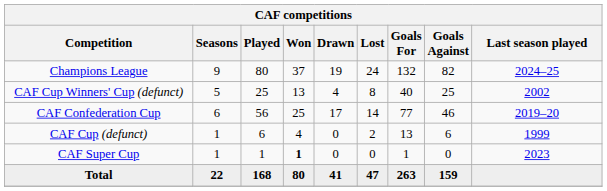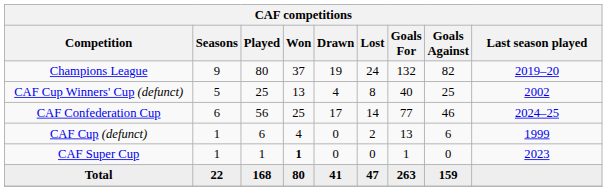 <table class="wikitable" style="font-size:95%; text-align: center;">
 <tr>
 <th colspan="9">CAF competitions</th>
 </tr>
 <tr>
 <th width="220">Competition</th>
 <th width="30">Seasons</th>
 <th width="30">Played</th>
 <th width="30">Won</th>
 <th width="30">Drawn</th>
 <th width="30">Lost</th>
 <th width="30">Goals For</th>
 <th width="30">Goals Against</th>
 <th width="150">Last season played</th>
 </tr>
 <tr>
 <td><a href='#'>Champions League</a></td>
 <td>9</td>
 <td>80</td>
 <td>37</td>
 <td>19</td>
 <td>24</td>
 <td>132</td>
 <td>82</td>
-<td><a href='#'>2024–25</a></td>
+<td><a href='#'>2019–20</a></td>
 </tr>
 <tr>
 <td><a href='#'>CAF Cup Winners' Cup</a> <em>(defunct)</em></td>
 <td>5</td>
 <td>25</td>
 <td>13</td>
 <td>4</td>
 <td>8</td>
 <td>40</td>
 <td>25</td>
 <td><a href='#'>2002</a></td>
 </tr>
 <tr>
 <td><a href='#'>CAF Confederation Cup</a></td>
 <td>6</td>
 <td>56</td>
 <td>25</td>
 <td>17</td>
 <td>14</td>
 <td>77</td>
 <td>46</td>
-<td><a href='#'>2019–20</a></td>
+<td><a href='#'>2024–25</a></td>
 </tr>
 <tr>
 <td><a href='#'>CAF Cup</a> <em>(defunct)</em></td>
 <td>1</td>
 <td>6</td>
 <td>4</td>
 <td>0</td>
 <td>2</td>
 <td>13</td>
 <td>6</td>
 <td><a href='#'>1999</a></td>
 </tr>
 <tr>
 <td><a href='#'>CAF Super Cup</a></td>
 <td>1</td>
 <td>1</td>
 <td><strong>1</strong></td>
 <td>0</td>
 <td>0</td>
 <td>1</td>
 <td>0</td>
 <td><a href='#'>2023</a></td>
 </tr>
 <tr bgcolor=#EEEEEE>
 <td><strong>Total</strong></td>
 <td><strong>22</strong></td>
 <td><strong>168</strong></td>
 <td><strong>80</strong></td>
 <td><strong>41</strong></td>
 <td><strong>47</strong></td>
 <td><strong>263</strong></td>
 <td><strong>159</strong></td>
 <td></td>
 </tr>
 <tr>
 </tr>
 </table>
